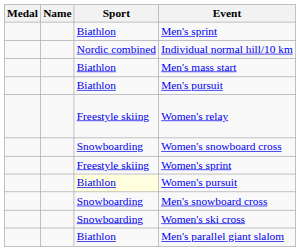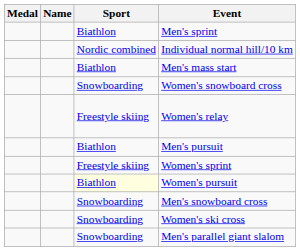 <table class="wikitable sortable">
 <tr>
 <th>Medal</th>
 <th>Name</th>
 <th>Sport</th>
 <th>Event</th>
 </tr>
 <tr>
 <td></td>
 <td></td>
 <td><a href='#'>Biathlon</a></td>
 <td><a href='#'>Men's sprint</a></td>
 </tr>
 <tr>
 <td></td>
 <td></td>
 <td><a href='#'>Nordic combined</a></td>
 <td><a href='#'>Individual normal hill/10 km</a></td>
 </tr>
 <tr>
 <td></td>
 <td></td>
 <td><a href='#'>Biathlon</a></td>
 <td><a href='#'>Men's mass start</a></td>
 </tr>
 <tr>
 <td></td>
 <td></td>
-<td><a href='#'>Biathlon</a></td>
-<td><a href='#'>Men's pursuit</a></td>
+<td><a href='#'>Snowboarding</a></td>
+<td><a href='#'>Women's snowboard cross</a></td>
 </tr>
 <tr>
 <td></td>
 <td><br><br><br></td>
 <td><a href='#'>Freestyle skiing</a></td>
 <td><a href='#'>Women's relay</a></td>
 </tr>
 <tr>
 <td></td>
 <td></td>
-<td><a href='#'>Snowboarding</a></td>
-<td><a href='#'>Women's snowboard cross</a></td>
+<td><a href='#'>Biathlon</a></td>
+<td><a href='#'>Men's pursuit</a></td>
 </tr>
 <tr>
 <td></td>
 <td></td>
 <td><a href='#'>Freestyle skiing</a></td>
 <td><a href='#'>Women's sprint</a></td>
 </tr>
 <tr>
 <td></td>
 <td></td>
 <td style="background: lightyellow;"><a href='#'>Biathlon</a></td>
 <td><a href='#'>Women's pursuit</a></td>
 </tr>
 <tr>
 <td></td>
 <td></td>
 <td><a href='#'>Snowboarding</a></td>
 <td><a href='#'>Men's snowboard cross</a></td>
 </tr>
 <tr>
 <td></td>
 <td></td>
 <td><a href='#'>Snowboarding</a></td>
 <td><a href='#'>Women's ski cross</a></td>
 </tr>
 <tr>
 <td></td>
 <td></td>
-<td><a href='#'>Biathlon</a></td>
+<td><a href='#'>Snowboarding</a></td>
 <td><a href='#'>Men's parallel giant slalom</a></td>
 </tr>
 </table>
